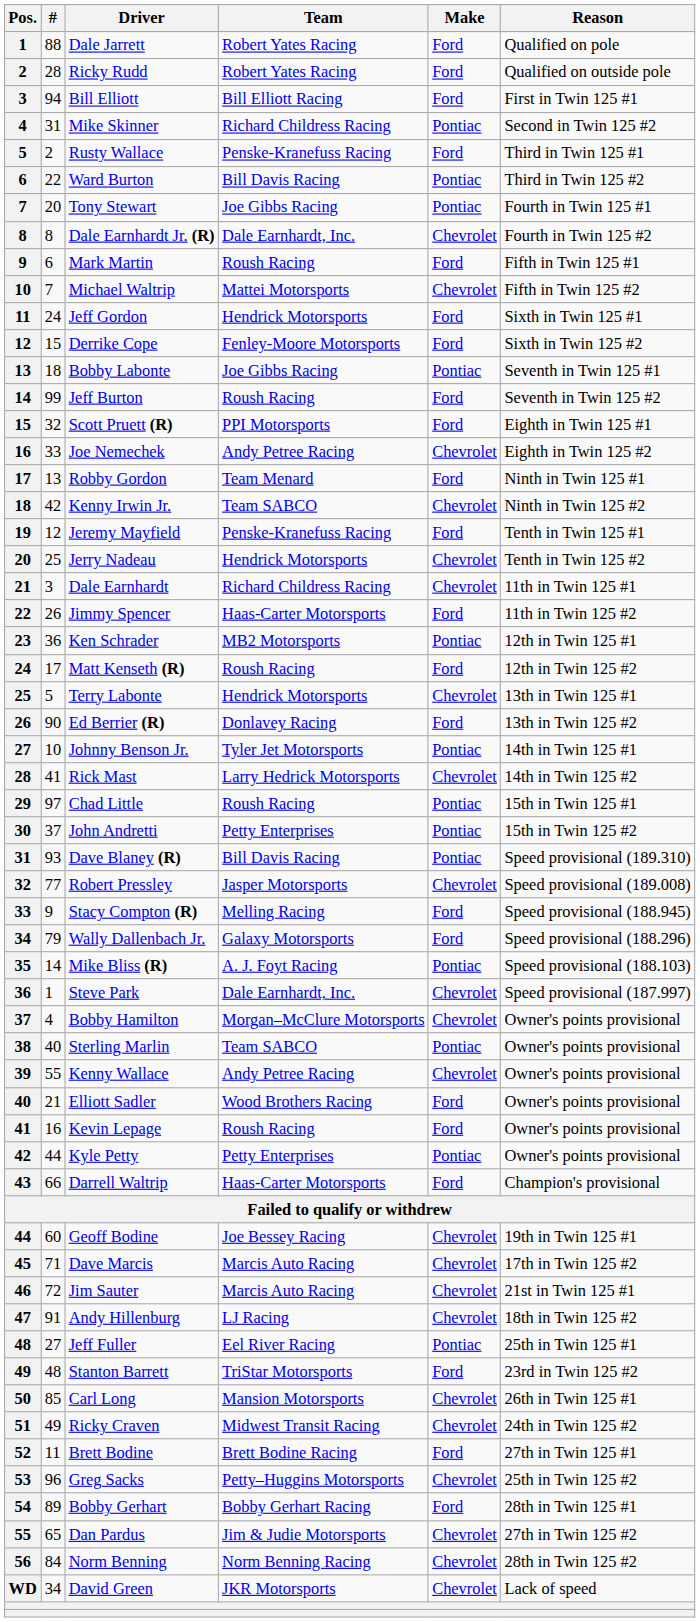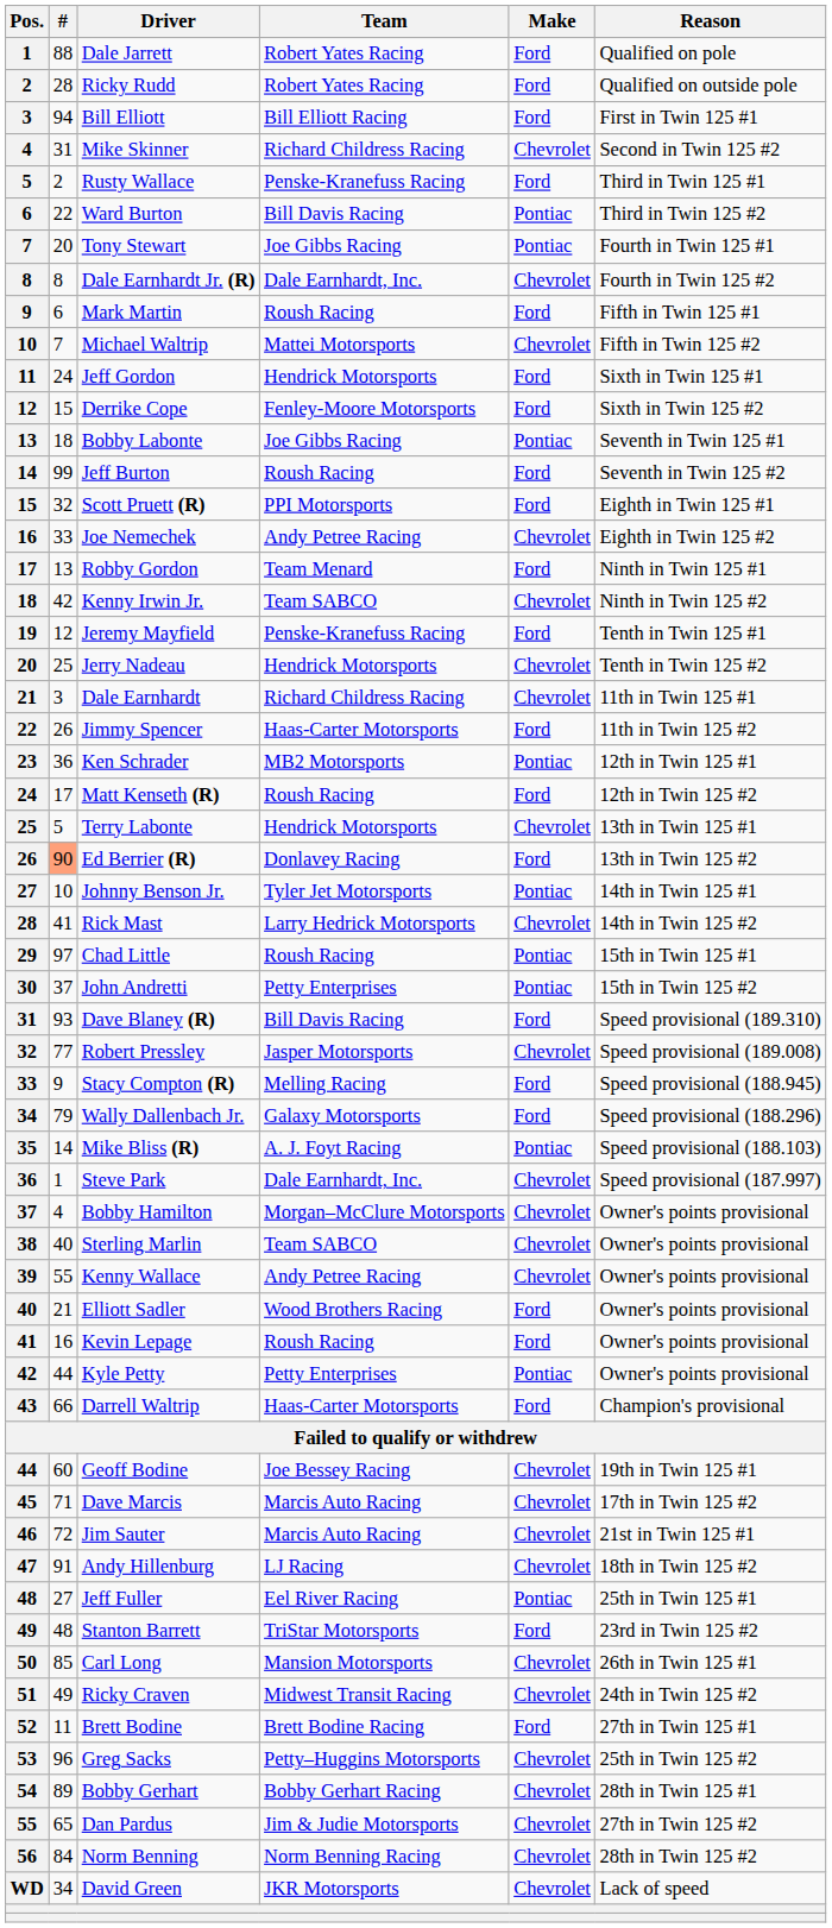 <table class="wikitable" style="font-size:95%">
 <tr>
 <th>Pos.</th>
 <th>#</th>
 <th>Driver</th>
 <th>Team</th>
 <th>Make</th>
 <th>Reason</th>
 </tr>
 <tr>
 <th>1</th>
 <td>88</td>
 <td><a href='#'>Dale Jarrett</a></td>
 <td><a href='#'>Robert Yates Racing</a></td>
 <td><a href='#'>Ford</a></td>
 <td>Qualified on pole</td>
 </tr>
 <tr>
 <th>2</th>
 <td>28</td>
 <td><a href='#'>Ricky Rudd</a></td>
 <td><a href='#'>Robert Yates Racing</a></td>
 <td><a href='#'>Ford</a></td>
 <td>Qualified on outside pole</td>
 </tr>
 <tr>
 <th>3</th>
 <td>94</td>
 <td><a href='#'>Bill Elliott</a></td>
 <td><a href='#'>Bill Elliott Racing</a></td>
 <td><a href='#'>Ford</a></td>
 <td>First in Twin 125 #1</td>
 </tr>
 <tr>
 <th>4</th>
 <td>31</td>
 <td><a href='#'>Mike Skinner</a></td>
 <td><a href='#'>Richard Childress Racing</a></td>
-<td><a href='#'>Pontiac</a></td>
+<td><a href='#'>Chevrolet</a></td>
 <td>Second in Twin 125 #2</td>
 </tr>
 <tr>
 <th>5</th>
 <td>2</td>
 <td><a href='#'>Rusty Wallace</a></td>
 <td><a href='#'>Penske-Kranefuss Racing</a></td>
 <td><a href='#'>Ford</a></td>
 <td>Third in Twin 125 #1</td>
 </tr>
 <tr>
 <th>6</th>
 <td>22</td>
 <td><a href='#'>Ward Burton</a></td>
 <td><a href='#'>Bill Davis Racing</a></td>
 <td><a href='#'>Pontiac</a></td>
 <td>Third in Twin 125 #2</td>
 </tr>
 <tr>
 <th>7</th>
 <td>20</td>
 <td><a href='#'>Tony Stewart</a></td>
 <td><a href='#'>Joe Gibbs Racing</a></td>
 <td><a href='#'>Pontiac</a></td>
 <td>Fourth in Twin 125 #1</td>
 </tr>
 <tr>
 <th>8</th>
 <td>8</td>
 <td><a href='#'>Dale Earnhardt Jr.</a> <strong>(R)</strong></td>
 <td><a href='#'>Dale Earnhardt, Inc.</a></td>
 <td><a href='#'>Chevrolet</a></td>
 <td>Fourth in Twin 125 #2</td>
 </tr>
 <tr>
 <th>9</th>
 <td>6</td>
 <td><a href='#'>Mark Martin</a></td>
 <td><a href='#'>Roush Racing</a></td>
 <td><a href='#'>Ford</a></td>
 <td>Fifth in Twin 125 #1</td>
 </tr>
 <tr>
 <th>10</th>
 <td>7</td>
 <td><a href='#'>Michael Waltrip</a></td>
 <td><a href='#'>Mattei Motorsports</a></td>
 <td><a href='#'>Chevrolet</a></td>
 <td>Fifth in Twin 125 #2</td>
 </tr>
 <tr>
 <th>11</th>
 <td>24</td>
 <td><a href='#'>Jeff Gordon</a></td>
 <td><a href='#'>Hendrick Motorsports</a></td>
 <td><a href='#'>Ford</a></td>
 <td>Sixth in Twin 125 #1</td>
 </tr>
 <tr>
 <th>12</th>
 <td>15</td>
 <td><a href='#'>Derrike Cope</a></td>
 <td><a href='#'>Fenley-Moore Motorsports</a></td>
 <td><a href='#'>Ford</a></td>
 <td>Sixth in Twin 125 #2</td>
 </tr>
 <tr>
 <th>13</th>
 <td>18</td>
 <td><a href='#'>Bobby Labonte</a></td>
 <td><a href='#'>Joe Gibbs Racing</a></td>
 <td><a href='#'>Pontiac</a></td>
 <td>Seventh in Twin 125 #1</td>
 </tr>
 <tr>
 <th>14</th>
 <td>99</td>
 <td><a href='#'>Jeff Burton</a></td>
 <td><a href='#'>Roush Racing</a></td>
 <td><a href='#'>Ford</a></td>
 <td>Seventh in Twin 125 #2</td>
 </tr>
 <tr>
 <th>15</th>
 <td>32</td>
 <td><a href='#'>Scott Pruett</a> <strong>(R)</strong></td>
 <td><a href='#'>PPI Motorsports</a></td>
 <td><a href='#'>Ford</a></td>
 <td>Eighth in Twin 125 #1</td>
 </tr>
 <tr>
 <th>16</th>
 <td>33</td>
 <td><a href='#'>Joe Nemechek</a></td>
 <td><a href='#'>Andy Petree Racing</a></td>
 <td><a href='#'>Chevrolet</a></td>
 <td>Eighth in Twin 125 #2</td>
 </tr>
 <tr>
 <th>17</th>
 <td>13</td>
 <td><a href='#'>Robby Gordon</a></td>
 <td><a href='#'>Team Menard</a></td>
 <td><a href='#'>Ford</a></td>
 <td>Ninth in Twin 125 #1</td>
 </tr>
 <tr>
 <th>18</th>
 <td>42</td>
 <td><a href='#'>Kenny Irwin Jr.</a></td>
 <td><a href='#'>Team SABCO</a></td>
 <td><a href='#'>Chevrolet</a></td>
 <td>Ninth in Twin 125 #2</td>
 </tr>
 <tr>
 <th>19</th>
 <td>12</td>
 <td><a href='#'>Jeremy Mayfield</a></td>
 <td><a href='#'>Penske-Kranefuss Racing</a></td>
 <td><a href='#'>Ford</a></td>
 <td>Tenth in Twin 125 #1</td>
 </tr>
 <tr>
 <th>20</th>
 <td>25</td>
 <td><a href='#'>Jerry Nadeau</a></td>
 <td><a href='#'>Hendrick Motorsports</a></td>
 <td><a href='#'>Chevrolet</a></td>
 <td>Tenth in Twin 125 #2</td>
 </tr>
 <tr>
 <th>21</th>
 <td>3</td>
 <td><a href='#'>Dale Earnhardt</a></td>
 <td><a href='#'>Richard Childress Racing</a></td>
 <td><a href='#'>Chevrolet</a></td>
 <td>11th in Twin 125 #1</td>
 </tr>
 <tr>
 <th>22</th>
 <td>26</td>
 <td><a href='#'>Jimmy Spencer</a></td>
 <td><a href='#'>Haas-Carter Motorsports</a></td>
 <td><a href='#'>Ford</a></td>
 <td>11th in Twin 125 #2</td>
 </tr>
 <tr>
 <th>23</th>
 <td>36</td>
 <td><a href='#'>Ken Schrader</a></td>
 <td><a href='#'>MB2 Motorsports</a></td>
 <td><a href='#'>Pontiac</a></td>
 <td>12th in Twin 125 #1</td>
 </tr>
 <tr>
 <th>24</th>
 <td>17</td>
 <td><a href='#'>Matt Kenseth</a> <strong>(R)</strong></td>
 <td><a href='#'>Roush Racing</a></td>
 <td><a href='#'>Ford</a></td>
 <td>12th in Twin 125 #2</td>
 </tr>
 <tr>
 <th>25</th>
 <td>5</td>
 <td><a href='#'>Terry Labonte</a></td>
 <td><a href='#'>Hendrick Motorsports</a></td>
 <td><a href='#'>Chevrolet</a></td>
 <td>13th in Twin 125 #1</td>
 </tr>
 <tr>
 <th>26</th>
-<td>90</td>
+<td style="background: lightsalmon;">90</td>
 <td><a href='#'>Ed Berrier</a> <strong>(R)</strong></td>
 <td><a href='#'>Donlavey Racing</a></td>
 <td><a href='#'>Ford</a></td>
 <td>13th in Twin 125 #2</td>
 </tr>
 <tr>
 <th>27</th>
 <td>10</td>
 <td><a href='#'>Johnny Benson Jr.</a></td>
 <td><a href='#'>Tyler Jet Motorsports</a></td>
 <td><a href='#'>Pontiac</a></td>
 <td>14th in Twin 125 #1</td>
 </tr>
 <tr>
 <th>28</th>
 <td>41</td>
 <td><a href='#'>Rick Mast</a></td>
 <td><a href='#'>Larry Hedrick Motorsports</a></td>
 <td><a href='#'>Chevrolet</a></td>
 <td>14th in Twin 125 #2</td>
 </tr>
 <tr>
 <th>29</th>
 <td>97</td>
 <td><a href='#'>Chad Little</a></td>
 <td><a href='#'>Roush Racing</a></td>
 <td><a href='#'>Pontiac</a></td>
 <td>15th in Twin 125 #1</td>
 </tr>
 <tr>
 <th>30</th>
 <td>37</td>
 <td><a href='#'>John Andretti</a></td>
 <td><a href='#'>Petty Enterprises</a></td>
 <td><a href='#'>Pontiac</a></td>
 <td>15th in Twin 125 #2</td>
 </tr>
 <tr>
 <th>31</th>
 <td>93</td>
 <td><a href='#'>Dave Blaney</a> <strong>(R)</strong></td>
 <td><a href='#'>Bill Davis Racing</a></td>
-<td><a href='#'>Pontiac</a></td>
+<td><a href='#'>Ford</a></td>
 <td>Speed provisional (189.310)</td>
 </tr>
 <tr>
 <th>32</th>
 <td>77</td>
 <td><a href='#'>Robert Pressley</a></td>
 <td><a href='#'>Jasper Motorsports</a></td>
 <td><a href='#'>Chevrolet</a></td>
 <td>Speed provisional (189.008)</td>
 </tr>
 <tr>
 <th>33</th>
 <td>9</td>
 <td><a href='#'>Stacy Compton</a> <strong>(R)</strong></td>
 <td><a href='#'>Melling Racing</a></td>
 <td><a href='#'>Ford</a></td>
 <td>Speed provisional (188.945)</td>
 </tr>
 <tr>
 <th>34</th>
 <td>79</td>
 <td><a href='#'>Wally Dallenbach Jr.</a></td>
 <td><a href='#'>Galaxy Motorsports</a></td>
 <td><a href='#'>Ford</a></td>
 <td>Speed provisional (188.296)</td>
 </tr>
 <tr>
 <th>35</th>
 <td>14</td>
 <td><a href='#'>Mike Bliss</a> <strong>(R)</strong></td>
 <td><a href='#'>A. J. Foyt Racing</a></td>
 <td><a href='#'>Pontiac</a></td>
 <td>Speed provisional (188.103)</td>
 </tr>
 <tr>
 <th>36</th>
 <td>1</td>
 <td><a href='#'>Steve Park</a></td>
 <td><a href='#'>Dale Earnhardt, Inc.</a></td>
 <td><a href='#'>Chevrolet</a></td>
 <td>Speed provisional (187.997)</td>
 </tr>
 <tr>
 <th>37</th>
 <td>4</td>
 <td><a href='#'>Bobby Hamilton</a></td>
 <td><a href='#'>Morgan–McClure Motorsports</a></td>
 <td><a href='#'>Chevrolet</a></td>
 <td>Owner's points provisional</td>
 </tr>
 <tr>
 <th>38</th>
 <td>40</td>
 <td><a href='#'>Sterling Marlin</a></td>
 <td><a href='#'>Team SABCO</a></td>
-<td><a href='#'>Pontiac</a></td>
+<td><a href='#'>Chevrolet</a></td>
 <td>Owner's points provisional</td>
 </tr>
 <tr>
 <th>39</th>
 <td>55</td>
 <td><a href='#'>Kenny Wallace</a></td>
 <td><a href='#'>Andy Petree Racing</a></td>
 <td><a href='#'>Chevrolet</a></td>
 <td>Owner's points provisional</td>
 </tr>
 <tr>
 <th>40</th>
 <td>21</td>
 <td><a href='#'>Elliott Sadler</a></td>
 <td><a href='#'>Wood Brothers Racing</a></td>
 <td><a href='#'>Ford</a></td>
 <td>Owner's points provisional</td>
 </tr>
 <tr>
 <th>41</th>
 <td>16</td>
 <td><a href='#'>Kevin Lepage</a></td>
 <td><a href='#'>Roush Racing</a></td>
 <td><a href='#'>Ford</a></td>
 <td>Owner's points provisional</td>
 </tr>
 <tr>
 <th>42</th>
 <td>44</td>
 <td><a href='#'>Kyle Petty</a></td>
 <td><a href='#'>Petty Enterprises</a></td>
 <td><a href='#'>Pontiac</a></td>
 <td>Owner's points provisional</td>
 </tr>
 <tr>
 <th>43</th>
 <td>66</td>
 <td><a href='#'>Darrell Waltrip</a></td>
 <td><a href='#'>Haas-Carter Motorsports</a></td>
 <td><a href='#'>Ford</a></td>
 <td>Champion's provisional</td>
 </tr>
 <tr>
 <th colspan="6">Failed to qualify or withdrew</th>
 </tr>
 <tr>
 <th>44</th>
 <td>60</td>
 <td><a href='#'>Geoff Bodine</a></td>
 <td><a href='#'>Joe Bessey Racing</a></td>
 <td><a href='#'>Chevrolet</a></td>
 <td>19th in Twin 125 #1</td>
 </tr>
 <tr>
 <th>45</th>
 <td>71</td>
 <td><a href='#'>Dave Marcis</a></td>
 <td><a href='#'>Marcis Auto Racing</a></td>
 <td><a href='#'>Chevrolet</a></td>
 <td>17th in Twin 125 #2</td>
 </tr>
 <tr>
 <th>46</th>
 <td>72</td>
 <td><a href='#'>Jim Sauter</a></td>
 <td><a href='#'>Marcis Auto Racing</a></td>
 <td><a href='#'>Chevrolet</a></td>
 <td>21st in Twin 125 #1</td>
 </tr>
 <tr>
 <th>47</th>
 <td>91</td>
 <td><a href='#'>Andy Hillenburg</a></td>
 <td><a href='#'>LJ Racing</a></td>
 <td><a href='#'>Chevrolet</a></td>
 <td>18th in Twin 125 #2</td>
 </tr>
 <tr>
 <th>48</th>
 <td>27</td>
 <td><a href='#'>Jeff Fuller</a></td>
 <td><a href='#'>Eel River Racing</a></td>
 <td><a href='#'>Pontiac</a></td>
 <td>25th in Twin 125 #1</td>
 </tr>
 <tr>
 <th>49</th>
 <td>48</td>
 <td><a href='#'>Stanton Barrett</a></td>
 <td><a href='#'>TriStar Motorsports</a></td>
 <td><a href='#'>Ford</a></td>
 <td>23rd in Twin 125 #2</td>
 </tr>
 <tr>
 <th>50</th>
 <td>85</td>
 <td><a href='#'>Carl Long</a></td>
 <td><a href='#'>Mansion Motorsports</a></td>
 <td><a href='#'>Chevrolet</a></td>
 <td>26th in Twin 125 #1</td>
 </tr>
 <tr>
 <th>51</th>
 <td>49</td>
 <td><a href='#'>Ricky Craven</a></td>
 <td><a href='#'>Midwest Transit Racing</a></td>
 <td><a href='#'>Chevrolet</a></td>
 <td>24th in Twin 125 #2</td>
 </tr>
 <tr>
 <th>52</th>
 <td>11</td>
 <td><a href='#'>Brett Bodine</a></td>
 <td><a href='#'>Brett Bodine Racing</a></td>
 <td><a href='#'>Ford</a></td>
 <td>27th in Twin 125 #1</td>
 </tr>
 <tr>
 <th>53</th>
 <td>96</td>
 <td><a href='#'>Greg Sacks</a></td>
 <td><a href='#'>Petty–Huggins Motorsports</a></td>
 <td><a href='#'>Chevrolet</a></td>
 <td>25th in Twin 125 #2</td>
 </tr>
 <tr>
 <th>54</th>
 <td>89</td>
 <td><a href='#'>Bobby Gerhart</a></td>
 <td><a href='#'>Bobby Gerhart Racing</a></td>
-<td><a href='#'>Ford</a></td>
+<td><a href='#'>Chevrolet</a></td>
 <td>28th in Twin 125 #1</td>
 </tr>
 <tr>
 <th>55</th>
 <td>65</td>
 <td><a href='#'>Dan Pardus</a></td>
 <td><a href='#'>Jim & Judie Motorsports</a></td>
 <td><a href='#'>Chevrolet</a></td>
 <td>27th in Twin 125 #2</td>
 </tr>
 <tr>
 <th>56</th>
 <td>84</td>
 <td><a href='#'>Norm Benning</a></td>
 <td><a href='#'>Norm Benning Racing</a></td>
 <td><a href='#'>Chevrolet</a></td>
 <td>28th in Twin 125 #2</td>
 </tr>
 <tr>
 <th>WD</th>
 <td>34</td>
 <td><a href='#'>David Green</a></td>
 <td><a href='#'>JKR Motorsports</a></td>
 <td><a href='#'>Chevrolet</a></td>
 <td>Lack of speed</td>
 </tr>
 <tr>
 <th colspan="6"></th>
 </tr>
 <tr>
 <th colspan="6"></th>
 </tr>
 </table>
